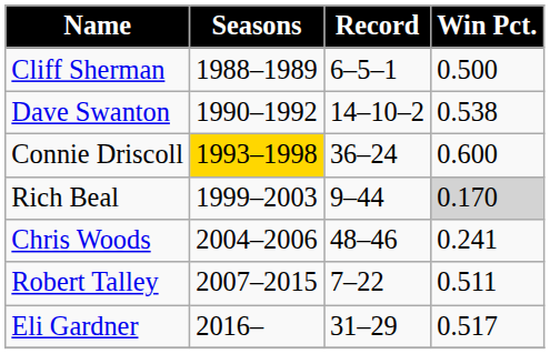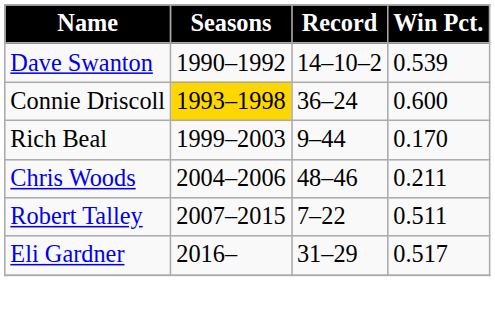 <table class="wikitable sortable">
 <tr style="text-align:center;  background:black; color:white">
 <td><strong>Name</strong></td>
 <td><strong>Seasons</strong></td>
 <td><strong>Record</strong></td>
 <td><strong>Win Pct.</strong></td>
 </tr>
 <tr>
-<td><a href='#'>Cliff Sherman</a></td>
-<td>1988–1989</td>
-<td>6–5–1</td>
-<td>0.500</td>
-</tr>
-<tr>
 <td><a href='#'>Dave Swanton</a></td>
 <td>1990–1992</td>
 <td>14–10–2</td>
-<td>0.538</td>
+<td>0.539</td>
 </tr>
 <tr>
 <td>Connie Driscoll</td>
 <td style="background: gold;">1993–1998</td>
 <td>36–24</td>
 <td>0.600</td>
 </tr>
 <tr>
 <td>Rich Beal</td>
 <td>1999–2003</td>
 <td>9–44</td>
-<td style="background: lightgrey;">0.170</td>
+<td>0.170</td>
 </tr>
 <tr>
 <td><a href='#'>Chris Woods</a></td>
 <td>2004–2006</td>
 <td>48–46</td>
-<td>0.241</td>
+<td>0.211</td>
 </tr>
 <tr>
 <td><a href='#'>Robert Talley</a></td>
 <td>2007–2015</td>
 <td>7–22</td>
 <td>0.511</td>
 </tr>
 <tr>
 <td><a href='#'>Eli Gardner</a></td>
 <td>2016–</td>
 <td>31–29</td>
 <td>0.517</td>
 </tr>
 <tr>
 </tr>
 </table>
